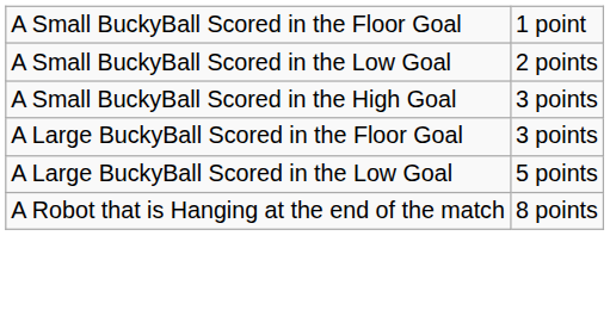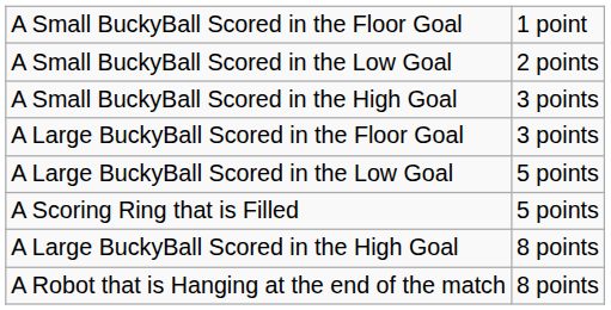 <table class="wikitable" style="float:right">
 <tr>
 <td>A Small BuckyBall Scored in the Floor Goal</td>
 <td>1 point</td>
 </tr>
 <tr>
 <td>A Small BuckyBall Scored in the Low Goal</td>
 <td>2 points</td>
 </tr>
 <tr>
 <td>A Small BuckyBall Scored in the High Goal</td>
 <td>3 points</td>
 </tr>
 <tr>
 <td>A Large BuckyBall Scored in the Floor Goal</td>
 <td>3 points</td>
 </tr>
 <tr>
 <td>A Large BuckyBall Scored in the Low Goal</td>
 <td>5 points</td>
 </tr>
 <tr>
+<td>A Scoring Ring that is Filled</td>
+<td>5 points</td>
+</tr>
+<tr>
+<td>A Large BuckyBall Scored in the High Goal</td>
+<td>8 points</td>
+</tr>
+<tr>
 <td>A Robot that is Hanging at the end of the match</td>
 <td>8 points</td>
 </tr>
 </table>
